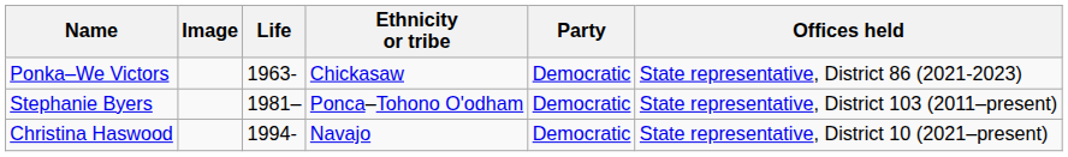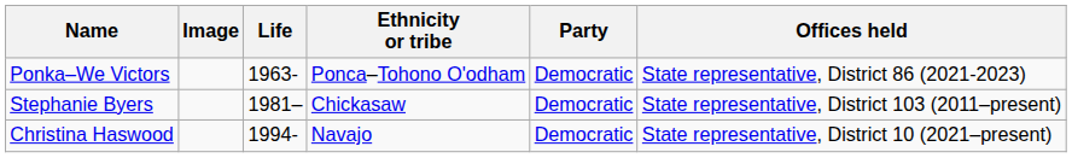 <table class="wikitable">
 <tr>
 <th>Name</th>
 <th>Image</th>
 <th>Life</th>
 <th>Ethnicity<br>or tribe</th>
 <th>Party</th>
 <th>Offices held</th>
 </tr>
 <tr>
 <td style="white-space:nowrap;"><a href='#'>Ponka–We Victors</a></td>
 <td></td>
 <td>1963-</td>
-<td><a href='#'>Chickasaw</a></td>
+<td><a href='#'>Ponca</a>–<a href='#'>Tohono O'odham</a></td>
 <td><a href='#'>Democratic</a></td>
 <td><a href='#'>State representative</a>, District 86 (2021-2023)</td>
 </tr>
 <tr>
 <td style="white-space:nowrap;"><a href='#'>Stephanie Byers</a></td>
 <td></td>
 <td>1981–</td>
-<td><a href='#'>Ponca</a>–<a href='#'>Tohono O'odham</a></td>
+<td><a href='#'>Chickasaw</a></td>
 <td><a href='#'>Democratic</a></td>
 <td><a href='#'>State representative</a>, District 103 (2011–present)</td>
 </tr>
 <tr>
 <td style="white-space:nowrap;"><a href='#'>Christina Haswood</a></td>
 <td></td>
 <td>1994-</td>
 <td><a href='#'>Navajo</a></td>
 <td><a href='#'>Democratic</a></td>
 <td><a href='#'>State representative</a>, District 10 (2021–present)</td>
 </tr>
 </table>
